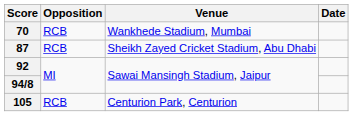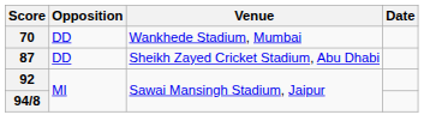 <table class="wikitable">
 <tr>
 <th>Score</th>
 <th>Opposition</th>
 <th>Venue</th>
 <th>Date</th>
 </tr>
 <tr>
 <th>70</th>
-<td><a href='#'>RCB</a></td>
+<td><a href='#'>DD</a></td>
 <td><a href='#'>Wankhede Stadium</a>, <a href='#'>Mumbai</a></td>
 <td></td>
 </tr>
 <tr>
 <th>87</th>
-<td><a href='#'>RCB</a></td>
+<td><a href='#'>DD</a></td>
 <td><a href='#'>Sheikh Zayed Cricket Stadium</a>, <a href='#'>Abu Dhabi</a></td>
 <td></td>
 </tr>
 <tr>
 <th>92</th>
 <td rowspan=2><a href='#'>MI</a></td>
 <td rowspan=2><a href='#'>Sawai Mansingh Stadium</a>, <a href='#'>Jaipur</a></td>
 <td></td>
 </tr>
 <tr>
 <th>94/8</th>
 <td></td>
 </tr>
-<tr>
-<th>105</th>
-<td><a href='#'>RCB</a></td>
-<td><a href='#'>Centurion Park</a>, <a href='#'>Centurion</a></td>
-<td></td>
-</tr>
 </table>
